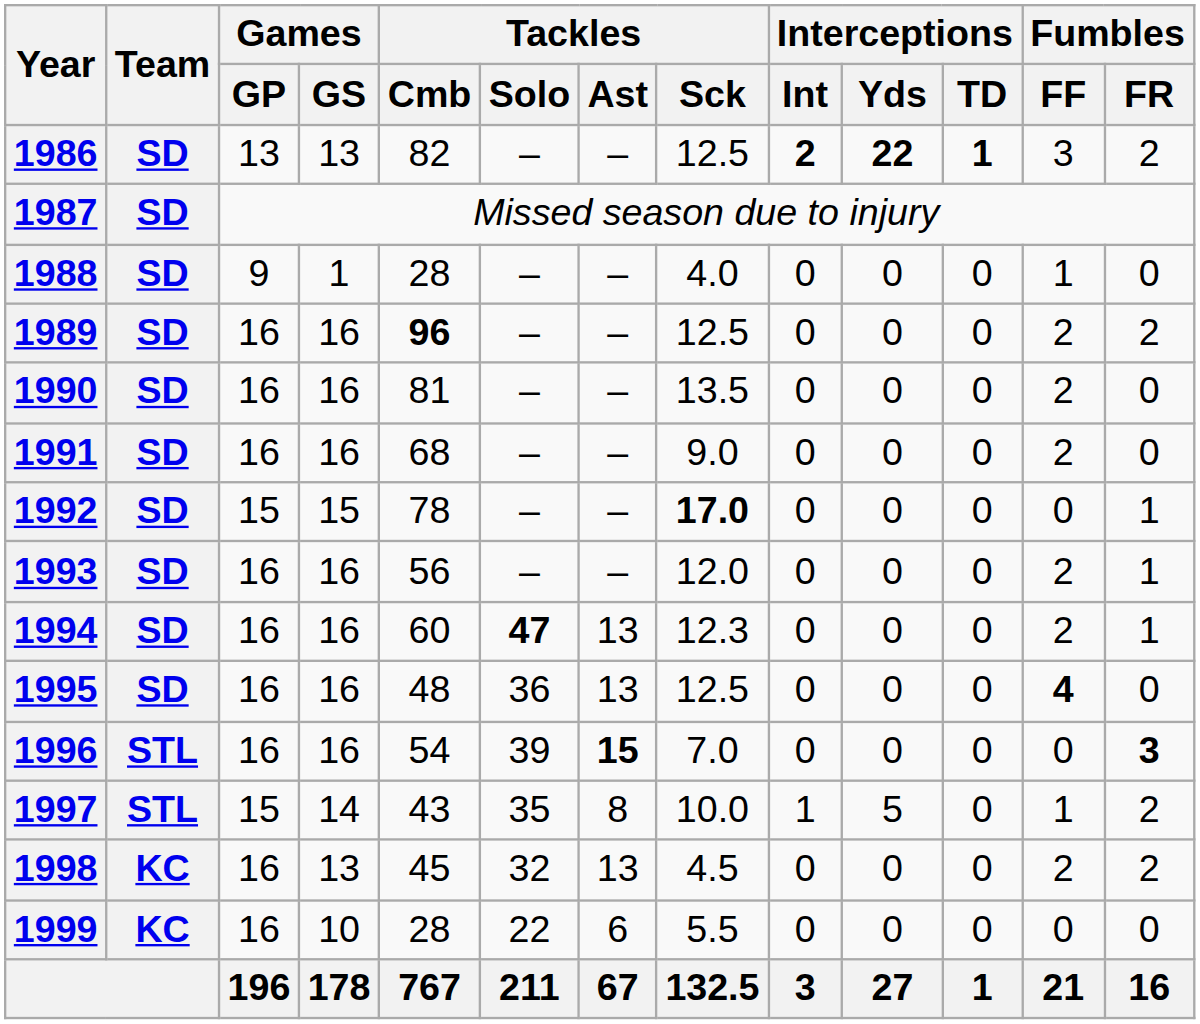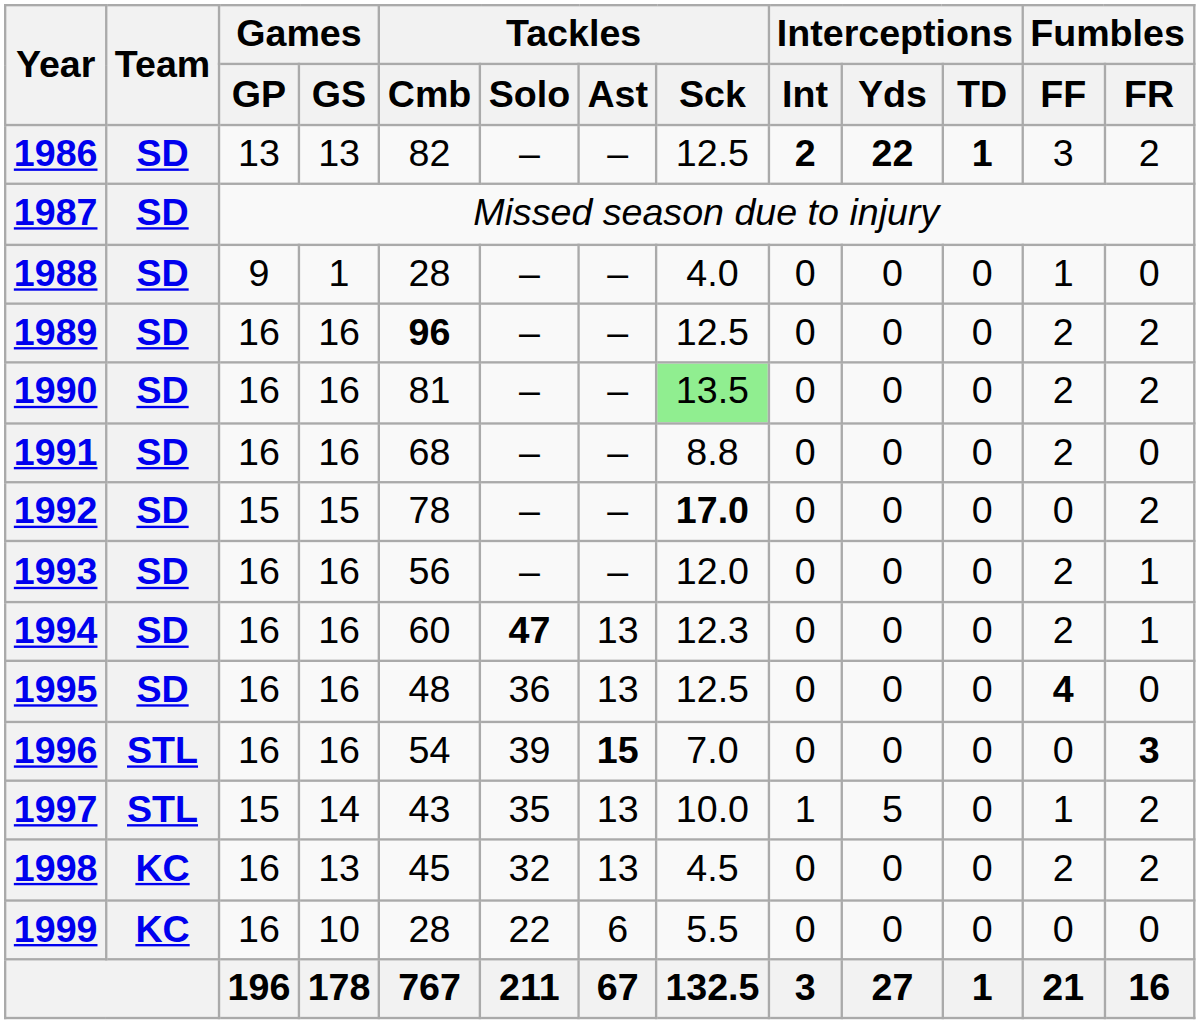 <table class="wikitable sortable" style="text-align: center;">
 <tr>
 <th rowspan="2">Year</th>
 <th rowspan="2">Team</th>
 <th colspan="2">Games</th>
 <th colspan="4">Tackles</th>
 <th colspan="3">Interceptions</th>
 <th colspan="2">Fumbles</th>
 </tr>
 <tr>
 <th>GP</th>
 <th>GS</th>
 <th>Cmb</th>
 <th>Solo</th>
 <th>Ast</th>
 <th>Sck</th>
 <th>Int</th>
 <th>Yds</th>
 <th>TD</th>
 <th>FF</th>
 <th>FR</th>
 </tr>
 <tr>
 <th><a href='#'>1986</a></th>
 <th><a href='#'>SD</a></th>
 <td>13</td>
 <td>13</td>
 <td>82</td>
 <td>–</td>
 <td>–</td>
 <td>12.5</td>
 <td><strong>2</strong></td>
 <td><strong>22</strong></td>
 <td><strong>1</strong></td>
 <td>3</td>
 <td>2</td>
 </tr>
 <tr>
 <th><a href='#'>1987</a></th>
 <th><a href='#'>SD</a></th>
 <td colspan="13"><em>Missed season due to injury</em></td>
 </tr>
 <tr>
 <th><a href='#'>1988</a></th>
 <th><a href='#'>SD</a></th>
 <td>9</td>
 <td>1</td>
 <td>28</td>
 <td>–</td>
 <td>–</td>
 <td>4.0</td>
 <td>0</td>
 <td>0</td>
 <td>0</td>
 <td>1</td>
 <td>0</td>
 </tr>
 <tr>
 <th><a href='#'>1989</a></th>
 <th><a href='#'>SD</a></th>
 <td>16</td>
 <td>16</td>
 <td><strong>96</strong></td>
 <td>–</td>
 <td>–</td>
 <td>12.5</td>
 <td>0</td>
 <td>0</td>
 <td>0</td>
 <td>2</td>
 <td>2</td>
 </tr>
 <tr>
 <th><a href='#'>1990</a></th>
 <th><a href='#'>SD</a></th>
 <td>16</td>
 <td>16</td>
 <td>81</td>
 <td>–</td>
 <td>–</td>
-<td>13.5</td>
+<td style="background: lightgreen;">13.5</td>
 <td>0</td>
 <td>0</td>
 <td>0</td>
 <td>2</td>
-<td>0</td>
+<td>2</td>
 </tr>
 <tr>
 <th><a href='#'>1991</a></th>
 <th><a href='#'>SD</a></th>
 <td>16</td>
 <td>16</td>
 <td>68</td>
 <td>–</td>
 <td>–</td>
-<td>9.0</td>
+<td>8.8</td>
 <td>0</td>
 <td>0</td>
 <td>0</td>
 <td>2</td>
 <td>0</td>
 </tr>
 <tr>
 <th><a href='#'>1992</a></th>
 <th><a href='#'>SD</a></th>
 <td>15</td>
 <td>15</td>
 <td>78</td>
 <td>–</td>
 <td>–</td>
 <td><strong>17.0</strong></td>
 <td>0</td>
 <td>0</td>
 <td>0</td>
 <td>0</td>
-<td>1</td>
+<td>2</td>
 </tr>
 <tr>
 <th><a href='#'>1993</a></th>
 <th><a href='#'>SD</a></th>
 <td>16</td>
 <td>16</td>
 <td>56</td>
 <td>–</td>
 <td>–</td>
 <td>12.0</td>
 <td>0</td>
 <td>0</td>
 <td>0</td>
 <td>2</td>
 <td>1</td>
 </tr>
 <tr>
 <th><a href='#'>1994</a></th>
 <th><a href='#'>SD</a></th>
 <td>16</td>
 <td>16</td>
 <td>60</td>
 <td><strong>47</strong></td>
 <td>13</td>
 <td>12.3</td>
 <td>0</td>
 <td>0</td>
 <td>0</td>
 <td>2</td>
 <td>1</td>
 </tr>
 <tr>
 <th><a href='#'>1995</a></th>
 <th><a href='#'>SD</a></th>
 <td>16</td>
 <td>16</td>
 <td>48</td>
 <td>36</td>
 <td>13</td>
 <td>12.5</td>
 <td>0</td>
 <td>0</td>
 <td>0</td>
 <td><strong>4</strong></td>
 <td>0</td>
 </tr>
 <tr>
 <th><a href='#'>1996</a></th>
 <th><a href='#'>STL</a></th>
 <td>16</td>
 <td>16</td>
 <td>54</td>
 <td>39</td>
 <td><strong>15</strong></td>
 <td>7.0</td>
 <td>0</td>
 <td>0</td>
 <td>0</td>
 <td>0</td>
 <td><strong>3</strong></td>
 </tr>
 <tr>
 <th><a href='#'>1997</a></th>
 <th><a href='#'>STL</a></th>
 <td>15</td>
 <td>14</td>
 <td>43</td>
 <td>35</td>
-<td>8</td>
+<td>13</td>
 <td>10.0</td>
 <td>1</td>
 <td>5</td>
 <td>0</td>
 <td>1</td>
 <td>2</td>
 </tr>
 <tr>
 <th><a href='#'>1998</a></th>
 <th><a href='#'>KC</a></th>
 <td>16</td>
 <td>13</td>
 <td>45</td>
 <td>32</td>
 <td>13</td>
 <td>4.5</td>
 <td>0</td>
 <td>0</td>
 <td>0</td>
 <td>2</td>
 <td>2</td>
 </tr>
 <tr>
 <th><a href='#'>1999</a></th>
 <th><a href='#'>KC</a></th>
 <td>16</td>
 <td>10</td>
 <td>28</td>
 <td>22</td>
 <td>6</td>
 <td>5.5</td>
 <td>0</td>
 <td>0</td>
 <td>0</td>
 <td>0</td>
 <td>0</td>
 </tr>
 <tr>
 <th colspan="2"></th>
 <th>196</th>
 <th>178</th>
 <th>767</th>
 <th>211</th>
 <th>67</th>
 <th>132.5</th>
 <th>3</th>
 <th>27</th>
 <th>1</th>
 <th>21</th>
 <th>16</th>
 </tr>
 </table>
